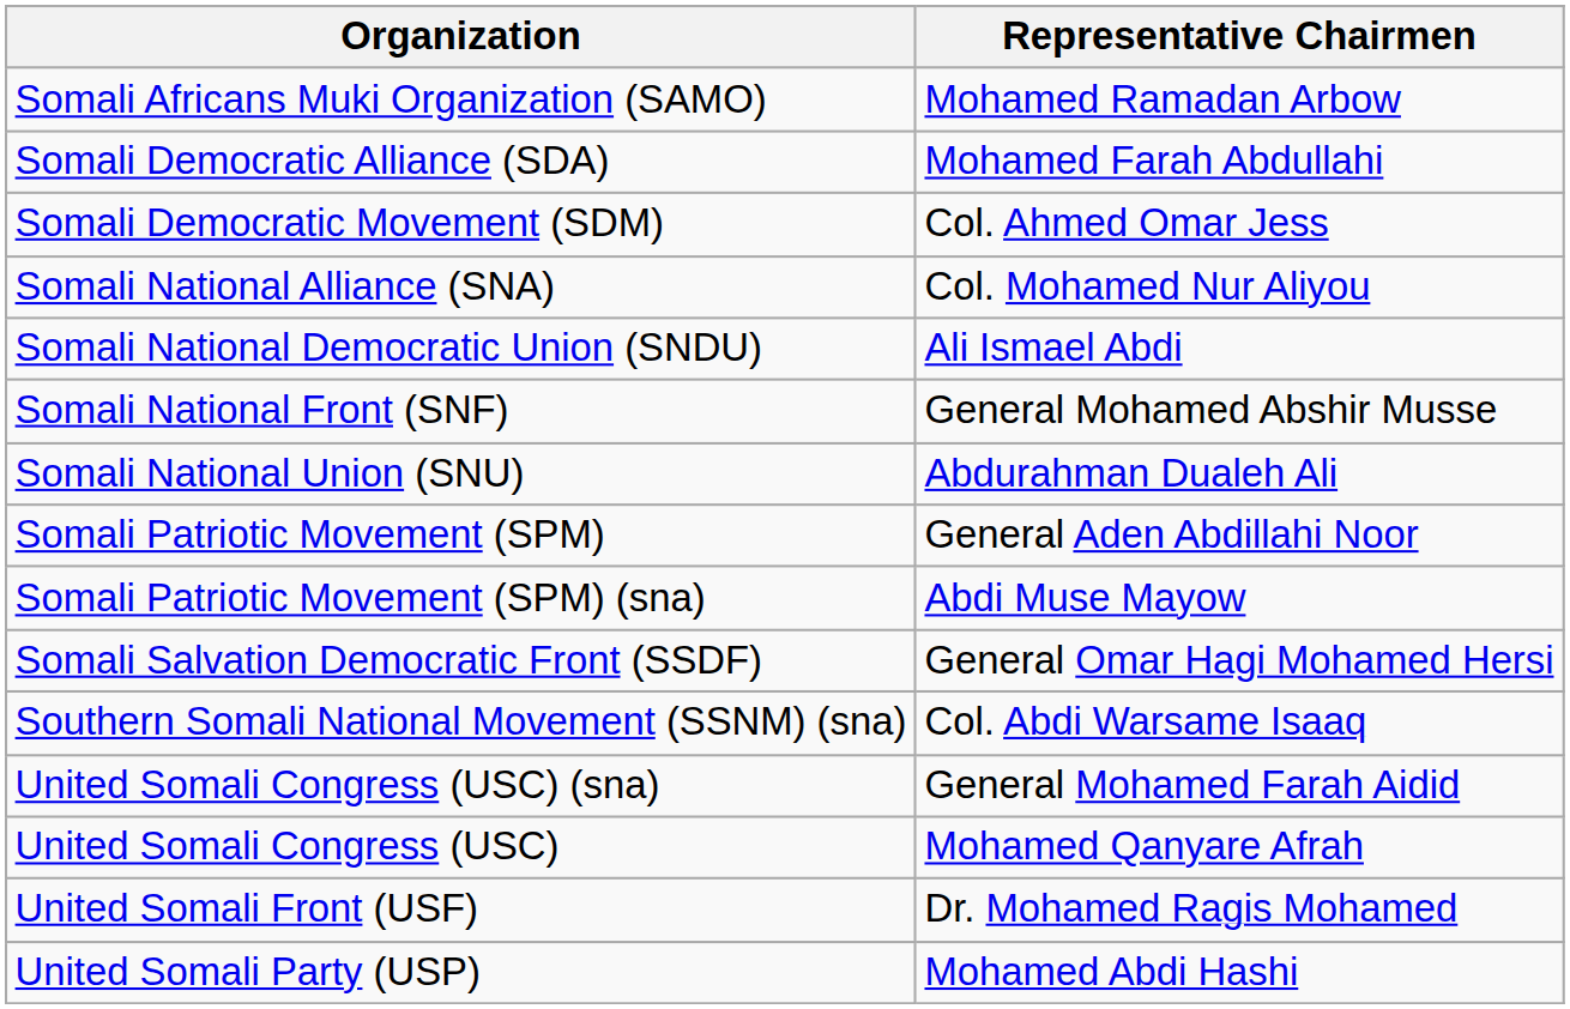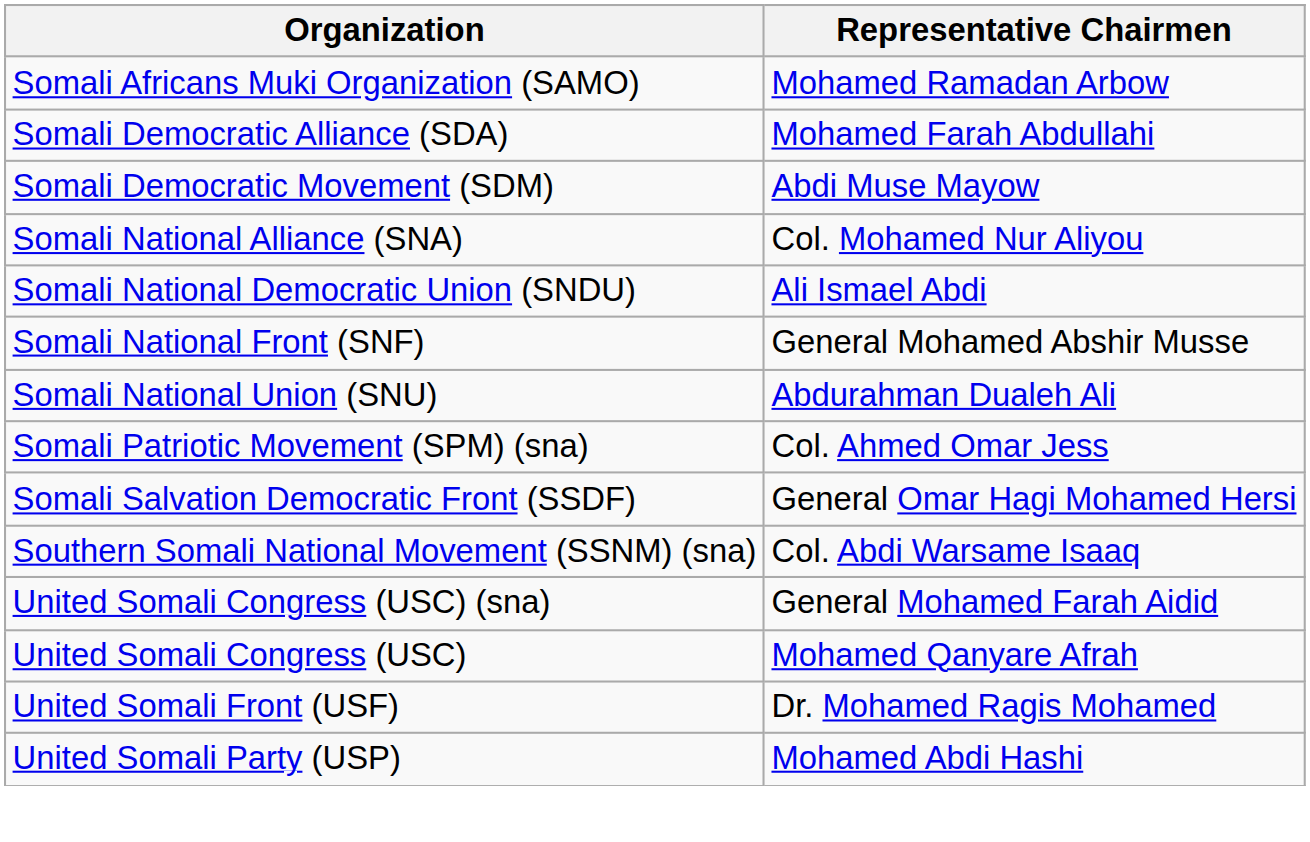 <table class="wikitable">
 <tr>
 <th>Organization</th>
 <th>Representative Chairmen</th>
 </tr>
 <tr>
 <td><a href='#'>Somali Africans Muki Organization</a> (SAMO)</td>
 <td><a href='#'>Mohamed Ramadan Arbow</a></td>
 </tr>
 <tr>
 <td><a href='#'>Somali Democratic Alliance</a> (SDA)</td>
 <td><a href='#'>Mohamed Farah Abdullahi</a></td>
 </tr>
 <tr>
 <td><a href='#'>Somali Democratic Movement</a> (SDM)</td>
-<td>Col. <a href='#'>Ahmed Omar Jess</a></td>
+<td><a href='#'>Abdi Muse Mayow</a></td>
 </tr>
 <tr>
 <td><a href='#'>Somali National Alliance</a> (SNA)</td>
 <td>Col. <a href='#'>Mohamed Nur Aliyou</a></td>
 </tr>
 <tr>
 <td><a href='#'>Somali National Democratic Union</a> (SNDU)</td>
 <td><a href='#'>Ali Ismael Abdi</a></td>
 </tr>
 <tr>
 <td><a href='#'>Somali National Front</a> (SNF)</td>
 <td>General Mohamed Abshir Musse</td>
 </tr>
 <tr>
 <td><a href='#'>Somali National Union</a> (SNU)</td>
 <td><a href='#'>Abdurahman Dualeh Ali</a></td>
 </tr>
 <tr>
-<td><a href='#'>Somali Patriotic Movement</a> (SPM)</td>
-<td>General <a href='#'>Aden Abdillahi Noor</a></td>
-</tr>
-<tr>
 <td><a href='#'>Somali Patriotic Movement</a> (SPM) (sna)</td>
-<td><a href='#'>Abdi Muse Mayow</a></td>
+<td>Col. <a href='#'>Ahmed Omar Jess</a></td>
 </tr>
 <tr>
 <td><a href='#'>Somali Salvation Democratic Front</a> (SSDF)</td>
 <td>General <a href='#'>Omar Hagi Mohamed Hersi</a></td>
 </tr>
 <tr>
 <td><a href='#'>Southern Somali National Movement</a> (SSNM) (sna)</td>
 <td>Col. <a href='#'>Abdi Warsame Isaaq</a></td>
 </tr>
 <tr>
 <td><a href='#'>United Somali Congress</a> (USC) (sna)</td>
 <td>General <a href='#'>Mohamed Farah Aidid</a></td>
 </tr>
 <tr>
 <td><a href='#'>United Somali Congress</a> (USC)</td>
 <td><a href='#'>Mohamed Qanyare Afrah</a></td>
 </tr>
 <tr>
 <td><a href='#'>United Somali Front</a> (USF)</td>
 <td>Dr. <a href='#'>Mohamed Ragis Mohamed</a></td>
 </tr>
 <tr>
 <td><a href='#'>United Somali Party</a> (USP)</td>
 <td><a href='#'>Mohamed Abdi Hashi</a></td>
 </tr>
 </table>
